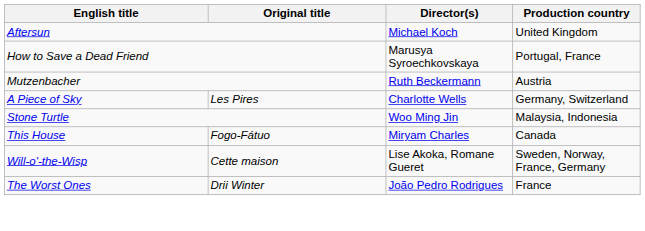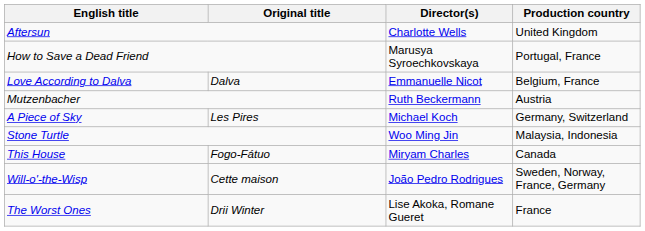 <table class="wikitable" width=100%>
 <tr>
 <th scope="col" width="32%">English title</th>
 <th scope="col" width="28%">Original title</th>
 <th scope="col" width="20%">Director(s)</th>
 <th scope="col" width="20%">Production country</th>
 </tr>
 <tr>
 <td colspan=2><em><a href='#'>Aftersun</a></em></td>
-<td><a href='#'>Michael Koch</a></td>
+<td><a href='#'>Charlotte Wells</a></td>
 <td>United Kingdom</td>
 </tr>
 <tr>
 <td colspan=2><em>How to Save a Dead Friend</em></td>
 <td>Marusya Syroechkovskaya</td>
 <td>Portugal, France</td>
+</tr>
+<tr>
+<td><em><a href='#'>Love According to Dalva</a></em></td>
+<td><em>Dalva</em></td>
+<td><a href='#'>Emmanuelle Nicot</a></td>
+<td>Belgium, France</td>
 </tr>
 <tr>
 <td colspan=2><em>Mutzenbacher</em></td>
 <td><a href='#'>Ruth Beckermann</a></td>
 <td>Austria</td>
 </tr>
 <tr>
 <td><em><a href='#'>A Piece of Sky</a></em></td>
 <td><em>Les Pires</em></td>
-<td><a href='#'>Charlotte Wells</a></td>
+<td><a href='#'>Michael Koch</a></td>
 <td>Germany, Switzerland</td>
 </tr>
 <tr>
 <td colspan=2><em><a href='#'>Stone Turtle</a></em></td>
 <td><a href='#'>Woo Ming Jin</a></td>
 <td>Malaysia, Indonesia</td>
 </tr>
 <tr>
 <td><em><a href='#'>This House</a></em></td>
 <td><em>Fogo-Fátuo</em></td>
 <td><a href='#'>Miryam Charles</a></td>
 <td>Canada</td>
 </tr>
 <tr>
 <td><em><a href='#'>Will-o'-the-Wisp</a></em></td>
 <td><em>Cette maison</em></td>
-<td>Lise Akoka, Romane Gueret</td>
+<td><a href='#'>João Pedro Rodrigues</a></td>
 <td>Sweden, Norway, France, Germany</td>
 </tr>
 <tr>
 <td><em><a href='#'>The Worst Ones</a></em></td>
 <td><em>Drii Winter</em></td>
-<td><a href='#'>João Pedro Rodrigues</a></td>
+<td>Lise Akoka, Romane Gueret</td>
 <td>France</td>
 </tr>
 </table>
